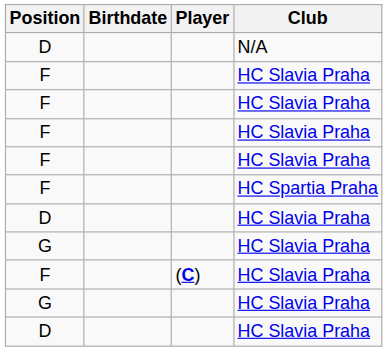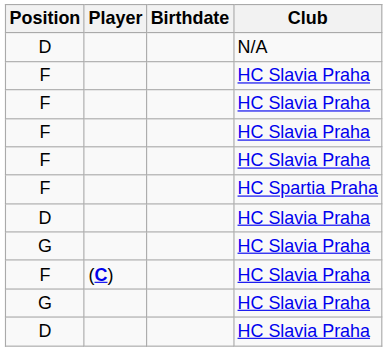 <table class="wikitable sortable" style="margin: 1em 1em 0; background: #f9f9f9; border: 1px #aaa solid; border-collapse: collapse; text-align: center; border: 1px solid; padding: 4px; border-spacing=0;">
 <tr>
 <th>Position</th>
+<th>Player</th>
 <th>Birthdate</th>
-<th>Player</th>
 <th>Club</th>
 </tr>
 <tr>
 <td>D</td>
+<td align="left"></td>
 <td align="right"></td>
-<td align="left"></td>
 <td align="left">N/A</td>
 </tr>
 <tr>
 <td>F</td>
+<td align="left"></td>
 <td align="right"></td>
-<td align="left"></td>
 <td align="left"> <a href='#'>HC Slavia Praha</a></td>
 </tr>
 <tr>
 <td>F</td>
+<td align="left"></td>
 <td align="right"></td>
-<td align="left"></td>
 <td align="left"> <a href='#'>HC Slavia Praha</a></td>
 </tr>
 <tr>
 <td>F</td>
+<td align="left"></td>
 <td align="right"></td>
-<td align="left"></td>
 <td align="left"> <a href='#'>HC Slavia Praha</a></td>
 </tr>
 <tr>
 <td>F</td>
+<td align="left"></td>
 <td align="right"></td>
-<td align="left"></td>
 <td align="left"> <a href='#'>HC Slavia Praha</a></td>
 </tr>
 <tr>
 <td>F</td>
+<td align="left"></td>
 <td align="right"></td>
-<td align="left"></td>
 <td align="left"> <a href='#'>HC Spartia Praha</a></td>
 </tr>
 <tr>
 <td>D</td>
+<td align="left"></td>
 <td align="right"></td>
-<td align="left"></td>
 <td align="left"> <a href='#'>HC Slavia Praha</a></td>
 </tr>
 <tr>
 <td>G</td>
+<td align="left"></td>
 <td align="right"></td>
-<td align="left"></td>
 <td align="left"> <a href='#'>HC Slavia Praha</a></td>
 </tr>
 <tr>
 <td>F</td>
+<td align="left"> (<strong><a href='#'>C</a></strong>)</td>
 <td align="right"></td>
-<td align="left"> (<strong><a href='#'>C</a></strong>)</td>
 <td align="left"> <a href='#'>HC Slavia Praha</a></td>
 </tr>
 <tr>
 <td>G</td>
+<td align="left"></td>
 <td align="right"></td>
-<td align="left"></td>
 <td align="left"> <a href='#'>HC Slavia Praha</a></td>
 </tr>
 <tr>
 <td>D</td>
+<td align="left"></td>
 <td align="right"></td>
-<td align="left"></td>
 <td align="left"> <a href='#'>HC Slavia Praha</a></td>
 </tr>
 </table>
